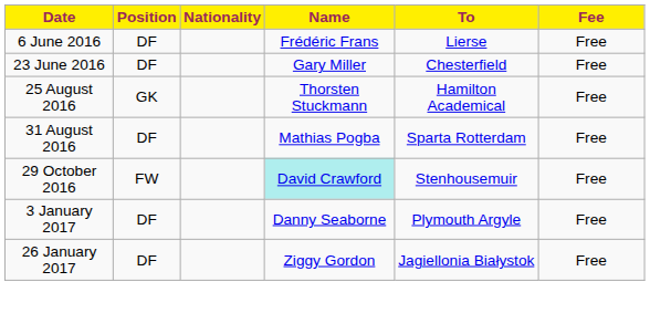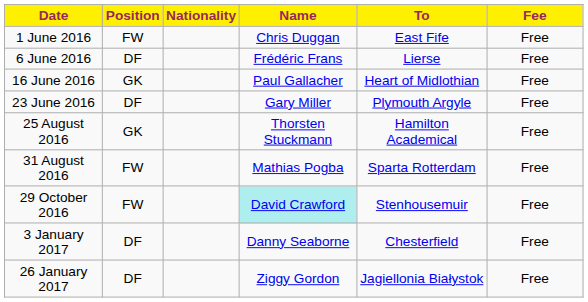 <table class="wikitable"  style="text-align:center; font-size:90%; ">
 <tr>
 <th style="background:#FFEF00; color:#98285c; width:150px;">Date</th>
 <th style="background:#FFEF00; color:#98285c; width:45px;">Position</th>
 <th style="background:#FFEF00; color:#98285c; width:45px;">Nationality</th>
 <th style="background:#FFEF00; color:#98285c; width:170px;">Name</th>
 <th style="background:#FFEF00; color:#98285c; width:170px;">To</th>
 <th style="background:#FFEF00; color:#98285c; width:170px;">Fee</th>
 </tr>
 <tr>
+<td>1 June 2016</td>
+<td>FW</td>
+<td></td>
+<td><a href='#'>Chris Duggan</a></td>
+<td><a href='#'>East Fife</a></td>
+<td>Free</td>
+</tr>
+<tr>
 <td>6 June 2016</td>
 <td>DF</td>
 <td></td>
 <td><a href='#'>Frédéric Frans</a></td>
 <td><a href='#'>Lierse</a></td>
 <td>Free</td>
 </tr>
 <tr>
+<td>16 June 2016</td>
+<td>GK</td>
+<td></td>
+<td><a href='#'>Paul Gallacher</a></td>
+<td><a href='#'>Heart of Midlothian</a></td>
+<td>Free</td>
+</tr>
+<tr>
 <td>23 June 2016</td>
 <td>DF</td>
 <td></td>
 <td><a href='#'>Gary Miller</a></td>
-<td><a href='#'>Chesterfield</a></td>
+<td><a href='#'>Plymouth Argyle</a></td>
 <td>Free</td>
 </tr>
 <tr>
 <td>25 August 2016</td>
 <td>GK</td>
 <td></td>
 <td><a href='#'>Thorsten Stuckmann</a></td>
 <td><a href='#'>Hamilton Academical</a></td>
 <td>Free</td>
 </tr>
 <tr>
 <td>31 August 2016</td>
-<td>DF</td>
+<td>FW</td>
 <td></td>
 <td><a href='#'>Mathias Pogba</a></td>
 <td><a href='#'>Sparta Rotterdam</a></td>
 <td>Free</td>
 </tr>
 <tr>
 <td>29 October 2016</td>
 <td>FW</td>
 <td></td>
 <td style="background: paleturquoise;"><a href='#'>David Crawford</a></td>
 <td><a href='#'>Stenhousemuir</a></td>
 <td>Free</td>
 </tr>
 <tr>
 <td>3 January 2017</td>
 <td>DF</td>
 <td></td>
 <td><a href='#'>Danny Seaborne</a></td>
-<td><a href='#'>Plymouth Argyle</a></td>
+<td><a href='#'>Chesterfield</a></td>
 <td>Free</td>
 </tr>
 <tr>
 <td>26 January 2017</td>
 <td>DF</td>
 <td></td>
 <td><a href='#'>Ziggy Gordon</a></td>
 <td><a href='#'>Jagiellonia Białystok</a></td>
 <td>Free</td>
 </tr>
 </table>
